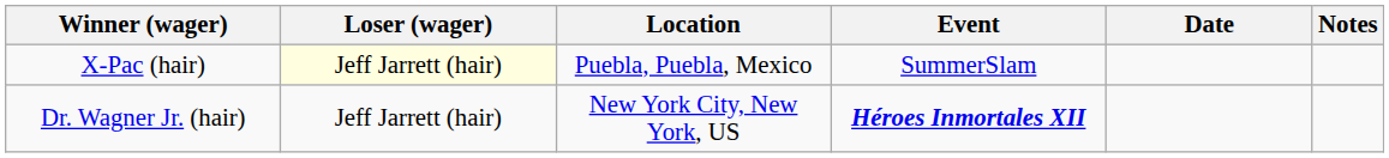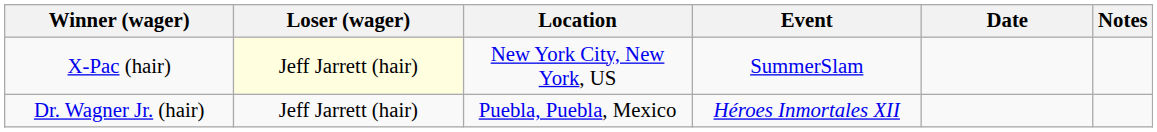 <table class="wikitable sortable"  style="width:100%; text-align:center;">
 <tr>
 <th style="width:20%;" scope="col">Winner (wager)</th>
 <th style="width:20%;" scope="col">Loser (wager)</th>
 <th style="width:20%;" scope="col">Location</th>
 <th style="width:20%;" scope="col">Event</th>
 <th style="width:15%;" scope="col">Date</th>
 <th class="unsortable"  style="width:5%;" scope="col">Notes</th>
 </tr>
 <tr>
 <td><a href='#'>X-Pac</a> (hair)</td>
 <td style="background: lightyellow;">Jeff Jarrett (hair)</td>
-<td><a href='#'>Puebla, Puebla</a>, Mexico</td>
+<td><a href='#'>New York City, New York</a>, US</td>
 <td><a href='#'>SummerSlam</a></td>
 <td></td>
 <td></td>
 </tr>
 <tr>
 <td><a href='#'>Dr. Wagner Jr.</a> (hair)</td>
 <td>Jeff Jarrett (hair)</td>
-<td><a href='#'>New York City, New York</a>, US</td>
-<td><strong><em><a href='#'>Héroes Inmortales XII</a></em></strong></td>
+<td><a href='#'>Puebla, Puebla</a>, Mexico</td>
+<td><em><a href='#'>Héroes Inmortales XII</a></em></td>
 <td></td>
 <td></td>
 </tr>
 </table>
